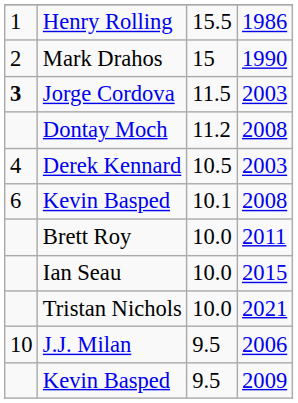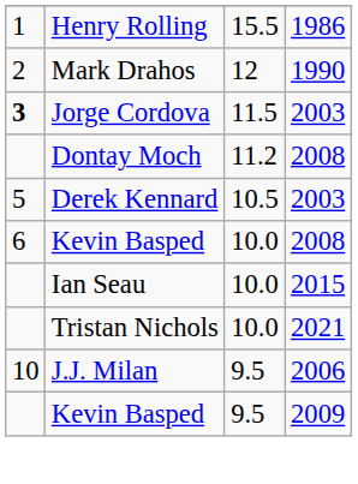 <table class="wikitable">
 <tr>
 </tr>
 <tr>
 <td>1</td>
 <td><a href='#'>Henry Rolling</a></td>
 <td>15.5</td>
 <td><a href='#'>1986</a></td>
 </tr>
 <tr>
 <td>2</td>
 <td>Mark Drahos</td>
-<td>15</td>
+<td>12</td>
 <td><a href='#'>1990</a></td>
 </tr>
 <tr>
 <td><strong>3</strong></td>
 <td><a href='#'>Jorge Cordova</a></td>
 <td>11.5</td>
 <td><a href='#'>2003</a></td>
 </tr>
 <tr>
 <td></td>
 <td><a href='#'>Dontay Moch</a></td>
 <td>11.2</td>
 <td><a href='#'>2008</a></td>
 </tr>
 <tr>
-<td>4</td>
+<td>5</td>
 <td><a href='#'>Derek Kennard</a></td>
 <td>10.5</td>
 <td><a href='#'>2003</a></td>
 </tr>
 <tr>
 <td>6</td>
 <td><a href='#'>Kevin Basped</a></td>
-<td>10.1</td>
+<td>10.0</td>
 <td><a href='#'>2008</a></td>
-</tr>
-<tr>
-<td></td>
-<td>Brett Roy</td>
-<td>10.0</td>
-<td><a href='#'>2011</a></td>
 </tr>
 <tr>
 <td></td>
 <td>Ian Seau</td>
 <td>10.0</td>
 <td><a href='#'>2015</a></td>
 </tr>
 <tr>
 <td></td>
 <td>Tristan Nichols</td>
 <td>10.0</td>
 <td><a href='#'>2021</a></td>
 </tr>
 <tr>
 <td>10</td>
 <td><a href='#'>J.J. Milan</a></td>
 <td>9.5</td>
 <td><a href='#'>2006</a></td>
 </tr>
 <tr>
 <td></td>
 <td><a href='#'>Kevin Basped</a></td>
 <td>9.5</td>
 <td><a href='#'>2009</a></td>
 </tr>
 </table>
